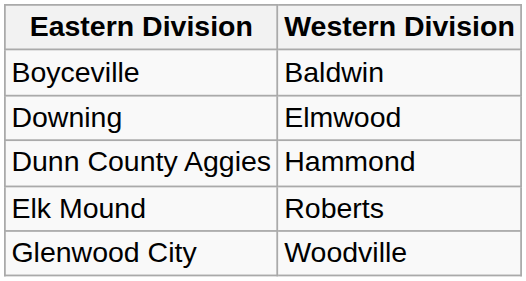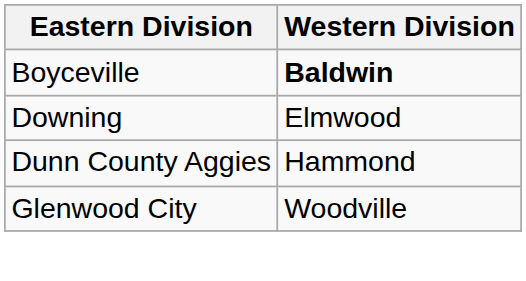 <table class="wikitable">
 <tr>
 <th>Eastern Division</th>
 <th>Western Division</th>
 </tr>
 <tr>
 <td>Boyceville</td>
-<td>Baldwin</td>
+<td><strong>Baldwin</strong></td>
 </tr>
 <tr>
 <td>Downing</td>
 <td>Elmwood</td>
 </tr>
 <tr>
 <td>Dunn County Aggies</td>
 <td>Hammond</td>
 </tr>
 <tr>
-<td>Elk Mound</td>
-<td>Roberts</td>
-</tr>
-<tr>
 <td>Glenwood City</td>
 <td>Woodville</td>
 </tr>
 </table>
